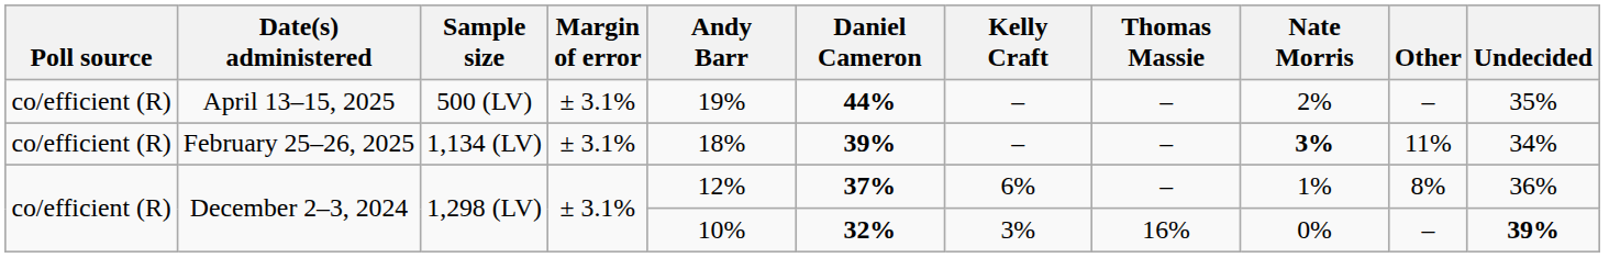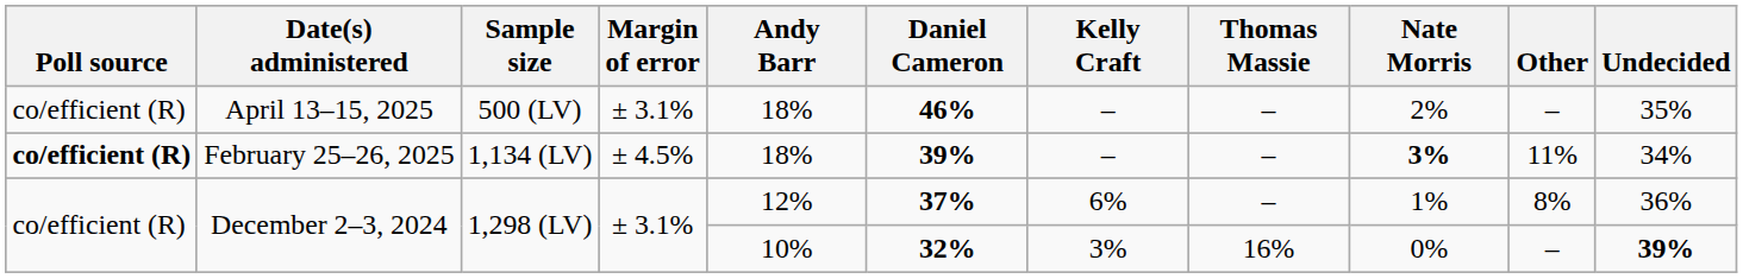 <table class="wikitable" style="font-size:90%;text-align:center;">
 <tr style="vertical-align:bottom">
 <th>Poll source</th>
 <th>Date(s)<br>administered</th>
 <th>Sample<br>size</th>
 <th>Margin<br>of error</th>
 <th style="width:75px;">Andy<br>Barr</th>
 <th style="width:75px;">Daniel<br>Cameron</th>
 <th style="width:75px;">Kelly<br>Craft</th>
 <th style="width:75px;">Thomas<br>Massie</th>
 <th style="width:75px;">Nate<br>Morris</th>
 <th>Other</th>
 <th>Undecided</th>
 </tr>
 <tr>
 <td style="text-align:left;">co/efficient (R)</td>
 <td>April 13–15, 2025</td>
 <td>500 (LV)</td>
 <td>± 3.1%</td>
-<td>19%</td>
-<td><strong>44%</strong></td>
+<td>18%</td>
+<td><strong>46%</strong></td>
 <td>–</td>
 <td>–</td>
 <td>2%</td>
 <td>–</td>
 <td>35%</td>
 </tr>
 <tr>
-<td style="text-align:left;">co/efficient (R)</td>
+<td style="text-align:left;"><strong>co/efficient (R)</strong></td>
 <td>February 25–26, 2025</td>
 <td>1,134 (LV)</td>
-<td>± 3.1%</td>
+<td>± 4.5%</td>
 <td>18%</td>
 <td><strong>39%</strong></td>
 <td>–</td>
 <td>–</td>
 <td><strong>3%</strong></td>
 <td>11%</td>
 <td>34%</td>
 </tr>
 <tr>
 <td style="text-align:left;" rowspan=2>co/efficient (R)</td>
 <td rowspan=2>December 2–3, 2024</td>
 <td rowspan=2>1,298 (LV)</td>
 <td rowspan=2>± 3.1%</td>
 <td>12%</td>
 <td><strong>37%</strong></td>
 <td>6%</td>
 <td>–</td>
 <td>1%</td>
 <td>8%</td>
 <td>36%</td>
 </tr>
 <tr>
 <td>10%</td>
 <td><strong>32%</strong></td>
 <td>3%</td>
 <td>16%</td>
 <td>0%</td>
 <td>–</td>
 <td><strong>39%</strong></td>
 </tr>
 </table>
